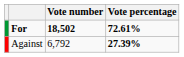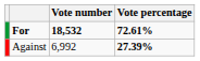 <table class="wikitable">
 <tr>
 <th></th>
 <th></th>
 <th>Vote number</th>
 <th>Vote percentage</th>
 </tr>
 <tr>
 <td style="color:inherit;background:#009933"></td>
 <td><strong>For</strong></td>
-<td><strong>18,502</strong></td>
+<td><strong>18,532</strong></td>
 <td><strong>72.61%</strong></td>
 </tr>
 <tr>
 <td style="color:inherit;background:#ff0000"></td>
 <td>Against</td>
-<td>6,792</td>
+<td>6,992</td>
 <td><strong>27.39%</strong></td>
 </tr>
 </table>
